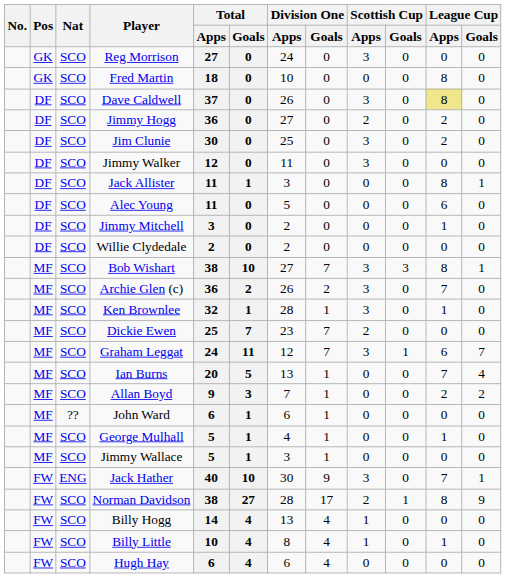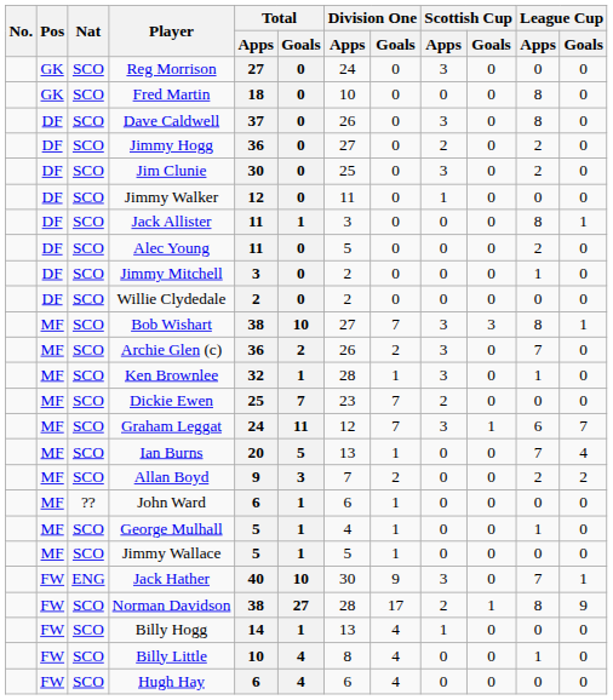 <table class="wikitable sortable" style="text-align: center;">
 <tr>
 <th rowspan="2"><abbr>No.</abbr></th>
 <th rowspan="2"><abbr>Pos</abbr></th>
 <th rowspan="2"><abbr>Nat</abbr></th>
 <th rowspan="2">Player</th>
 <th colspan="2">Total</th>
 <th colspan="2">Division One</th>
 <th colspan="2">Scottish Cup</th>
 <th colspan="2">League Cup</th>
 </tr>
 <tr>
 <th>Apps</th>
 <th>Goals</th>
 <th>Apps</th>
 <th>Goals</th>
 <th>Apps</th>
 <th>Goals</th>
 <th>Apps</th>
 <th>Goals</th>
 </tr>
 <tr>
 <td></td>
 <td><a href='#'>GK</a></td>
 <td> <a href='#'>SCO</a></td>
 <td><a href='#'>Reg Morrison</a></td>
 <th>27</th>
 <th>0</th>
 <td>24</td>
 <td>0</td>
 <td>3</td>
 <td>0</td>
 <td>0</td>
 <td>0</td>
 </tr>
 <tr>
 <td></td>
 <td><a href='#'>GK</a></td>
 <td> <a href='#'>SCO</a></td>
 <td><a href='#'>Fred Martin</a></td>
 <th>18</th>
 <th>0</th>
 <td>10</td>
 <td>0</td>
 <td>0</td>
 <td>0</td>
 <td>8</td>
 <td>0</td>
 </tr>
 <tr>
 <td></td>
 <td><a href='#'>DF</a></td>
 <td> <a href='#'>SCO</a></td>
 <td><a href='#'>Dave Caldwell</a></td>
 <th>37</th>
 <th>0</th>
 <td>26</td>
 <td>0</td>
 <td>3</td>
 <td>0</td>
-<td style="background: khaki;">8</td>
+<td>8</td>
 <td>0</td>
 </tr>
 <tr>
 <td></td>
 <td><a href='#'>DF</a></td>
 <td> <a href='#'>SCO</a></td>
 <td><a href='#'>Jimmy Hogg</a></td>
 <th>36</th>
 <th>0</th>
 <td>27</td>
 <td>0</td>
 <td>2</td>
 <td>0</td>
 <td>2</td>
 <td>0</td>
 </tr>
 <tr>
 <td></td>
 <td><a href='#'>DF</a></td>
 <td> <a href='#'>SCO</a></td>
 <td><a href='#'>Jim Clunie</a></td>
 <th>30</th>
 <th>0</th>
 <td>25</td>
 <td>0</td>
 <td>3</td>
 <td>0</td>
 <td>2</td>
 <td>0</td>
 </tr>
 <tr>
 <td></td>
 <td><a href='#'>DF</a></td>
 <td> <a href='#'>SCO</a></td>
 <td>Jimmy Walker</td>
 <th>12</th>
 <th>0</th>
 <td>11</td>
 <td>0</td>
-<td>3</td>
+<td>1</td>
 <td>0</td>
 <td>0</td>
 <td>0</td>
 </tr>
 <tr>
 <td></td>
 <td><a href='#'>DF</a></td>
 <td> <a href='#'>SCO</a></td>
 <td><a href='#'>Jack Allister</a></td>
 <th>11</th>
 <th>1</th>
 <td>3</td>
 <td>0</td>
 <td>0</td>
 <td>0</td>
 <td>8</td>
 <td>1</td>
 </tr>
 <tr>
 <td></td>
 <td><a href='#'>DF</a></td>
 <td> <a href='#'>SCO</a></td>
 <td><a href='#'>Alec Young</a></td>
 <th>11</th>
 <th>0</th>
 <td>5</td>
 <td>0</td>
 <td>0</td>
 <td>0</td>
-<td>6</td>
+<td>2</td>
 <td>0</td>
 </tr>
 <tr>
 <td></td>
 <td><a href='#'>DF</a></td>
 <td> <a href='#'>SCO</a></td>
 <td><a href='#'>Jimmy Mitchell</a></td>
 <th>3</th>
 <th>0</th>
 <td>2</td>
 <td>0</td>
 <td>0</td>
 <td>0</td>
 <td>1</td>
 <td>0</td>
 </tr>
 <tr>
 <td></td>
 <td><a href='#'>DF</a></td>
 <td> <a href='#'>SCO</a></td>
 <td>Willie Clydedale</td>
 <th>2</th>
 <th>0</th>
 <td>2</td>
 <td>0</td>
 <td>0</td>
 <td>0</td>
 <td>0</td>
 <td>0</td>
 </tr>
 <tr>
 <td></td>
 <td><a href='#'>MF</a></td>
 <td> <a href='#'>SCO</a></td>
 <td><a href='#'>Bob Wishart</a></td>
 <th>38</th>
 <th>10</th>
 <td>27</td>
 <td>7</td>
 <td>3</td>
 <td>3</td>
 <td>8</td>
 <td>1</td>
 </tr>
 <tr>
 <td></td>
 <td><a href='#'>MF</a></td>
 <td> <a href='#'>SCO</a></td>
 <td><a href='#'>Archie Glen</a> (c)</td>
 <th>36</th>
 <th>2</th>
 <td>26</td>
 <td>2</td>
 <td>3</td>
 <td>0</td>
 <td>7</td>
 <td>0</td>
 </tr>
 <tr>
 <td></td>
 <td><a href='#'>MF</a></td>
 <td> <a href='#'>SCO</a></td>
 <td><a href='#'>Ken Brownlee</a></td>
 <th>32</th>
 <th>1</th>
 <td>28</td>
 <td>1</td>
 <td>3</td>
 <td>0</td>
 <td>1</td>
 <td>0</td>
 </tr>
 <tr>
 <td></td>
 <td><a href='#'>MF</a></td>
 <td> <a href='#'>SCO</a></td>
 <td><a href='#'>Dickie Ewen</a></td>
 <th>25</th>
 <th>7</th>
 <td>23</td>
 <td>7</td>
 <td>2</td>
 <td>0</td>
 <td>0</td>
 <td>0</td>
 </tr>
 <tr>
 <td></td>
 <td><a href='#'>MF</a></td>
 <td> <a href='#'>SCO</a></td>
 <td><a href='#'>Graham Leggat</a></td>
 <th>24</th>
 <th>11</th>
 <td>12</td>
 <td>7</td>
 <td>3</td>
 <td>1</td>
 <td>6</td>
 <td>7</td>
 </tr>
 <tr>
 <td></td>
 <td><a href='#'>MF</a></td>
 <td> <a href='#'>SCO</a></td>
 <td><a href='#'>Ian Burns</a></td>
 <th>20</th>
 <th>5</th>
 <td>13</td>
 <td>1</td>
 <td>0</td>
 <td>0</td>
 <td>7</td>
 <td>4</td>
 </tr>
 <tr>
 <td></td>
 <td><a href='#'>MF</a></td>
 <td> <a href='#'>SCO</a></td>
 <td><a href='#'>Allan Boyd</a></td>
 <th>9</th>
 <th>3</th>
 <td>7</td>
-<td>1</td>
+<td>2</td>
 <td>0</td>
 <td>0</td>
 <td>2</td>
 <td>2</td>
 </tr>
 <tr>
 <td></td>
 <td><a href='#'>MF</a></td>
 <td>??</td>
 <td>John Ward</td>
 <th>6</th>
 <th>1</th>
 <td>6</td>
 <td>1</td>
 <td>0</td>
 <td>0</td>
 <td>0</td>
 <td>0</td>
 </tr>
 <tr>
 <td></td>
 <td><a href='#'>MF</a></td>
 <td> <a href='#'>SCO</a></td>
 <td><a href='#'>George Mulhall</a></td>
 <th>5</th>
 <th>1</th>
 <td>4</td>
 <td>1</td>
 <td>0</td>
 <td>0</td>
 <td>1</td>
 <td>0</td>
 </tr>
 <tr>
 <td></td>
 <td><a href='#'>MF</a></td>
 <td> <a href='#'>SCO</a></td>
 <td>Jimmy Wallace</td>
 <th>5</th>
 <th>1</th>
-<td>3</td>
+<td>5</td>
 <td>1</td>
 <td>0</td>
 <td>0</td>
 <td>0</td>
 <td>0</td>
 </tr>
 <tr>
 <td></td>
 <td><a href='#'>FW</a></td>
 <td> <a href='#'>ENG</a></td>
 <td><a href='#'>Jack Hather</a></td>
 <th>40</th>
 <th>10</th>
 <td>30</td>
 <td>9</td>
 <td>3</td>
 <td>0</td>
 <td>7</td>
 <td>1</td>
 </tr>
 <tr>
 <td></td>
 <td><a href='#'>FW</a></td>
 <td> <a href='#'>SCO</a></td>
 <td><a href='#'>Norman Davidson</a></td>
 <th>38</th>
 <th>27</th>
 <td>28</td>
 <td>17</td>
 <td>2</td>
 <td>1</td>
 <td>8</td>
 <td>9</td>
 </tr>
 <tr>
 <td></td>
 <td><a href='#'>FW</a></td>
 <td> <a href='#'>SCO</a></td>
 <td>Billy Hogg</td>
 <th>14</th>
-<th>4</th>
+<th>1</th>
 <td>13</td>
 <td>4</td>
 <td>1</td>
 <td>0</td>
 <td>0</td>
 <td>0</td>
 </tr>
 <tr>
 <td></td>
 <td><a href='#'>FW</a></td>
 <td> <a href='#'>SCO</a></td>
 <td><a href='#'>Billy Little</a></td>
 <th>10</th>
 <th>4</th>
 <td>8</td>
 <td>4</td>
-<td>1</td>
+<td>0</td>
 <td>0</td>
 <td>1</td>
 <td>0</td>
 </tr>
 <tr>
 <td></td>
 <td><a href='#'>FW</a></td>
 <td> <a href='#'>SCO</a></td>
 <td><a href='#'>Hugh Hay</a></td>
 <th>6</th>
 <th>4</th>
 <td>6</td>
 <td>4</td>
 <td>0</td>
 <td>0</td>
 <td>0</td>
 <td>0</td>
 </tr>
 </table>
